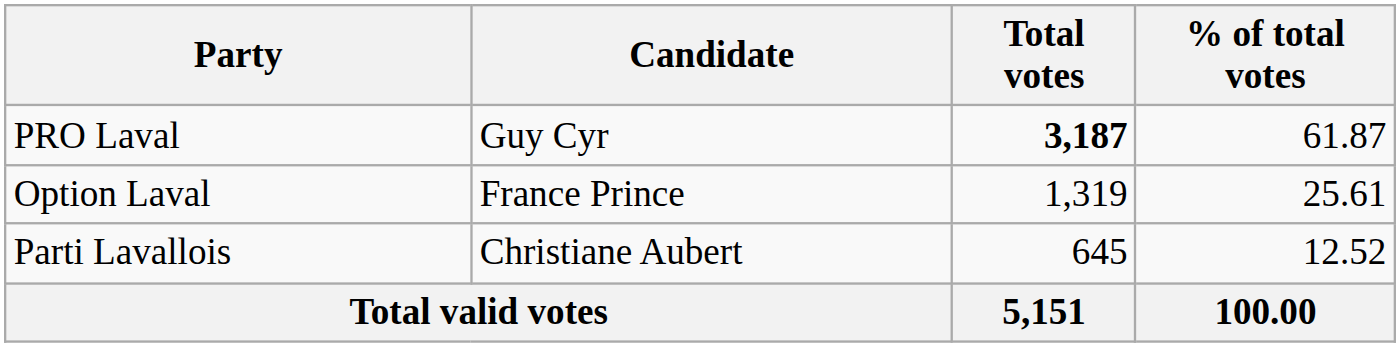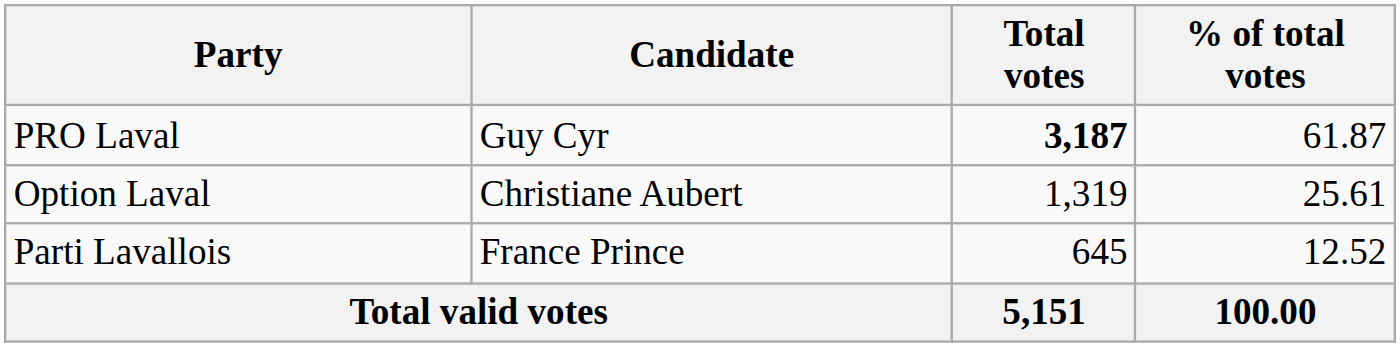 <table style="width:600px;" class="wikitable">
 <tr style="background-color:#E9E9E9">
 <th colspan="2" style="width: 200px">Party</th>
 <th colspan="1" style="width: 200px">Candidate</th>
 <th align="right">Total votes</th>
 <th align="right">% of total votes</th>
 </tr>
 <tr>
 <td colspan="2" align="left">PRO Laval</td>
 <td align="left">Guy Cyr</td>
 <td align="right"><strong>3,187</strong></td>
 <td align="right">61.87</td>
 </tr>
 <tr>
 <td colspan="2" align="left">Option Laval</td>
-<td align="left">France Prince</td>
+<td align="left">Christiane Aubert</td>
 <td align="right">1,319</td>
 <td align="right">25.61</td>
 </tr>
 <tr>
 <td colspan="2" align="left">Parti Lavallois</td>
-<td align="left">Christiane Aubert</td>
+<td align="left">France Prince</td>
 <td align="right">645</td>
 <td align="right">12.52</td>
 </tr>
 <tr bgcolor="#EEEEEE">
 <th colspan="3"  align="left">Total valid votes</th>
 <th align="right">5,151</th>
 <th align="right">100.00</th>
 </tr>
 </table>
